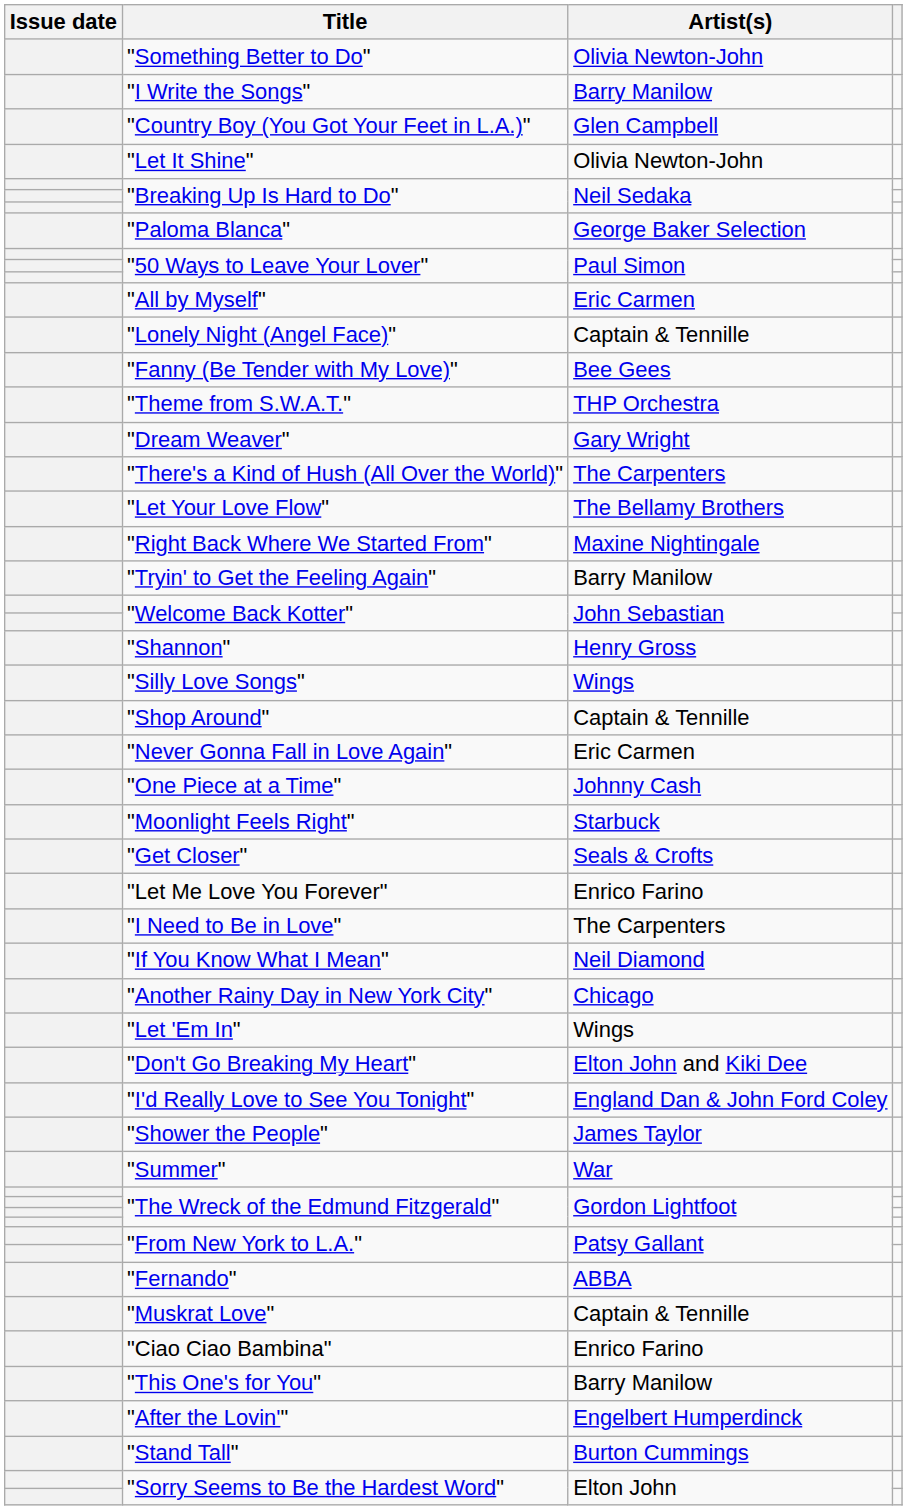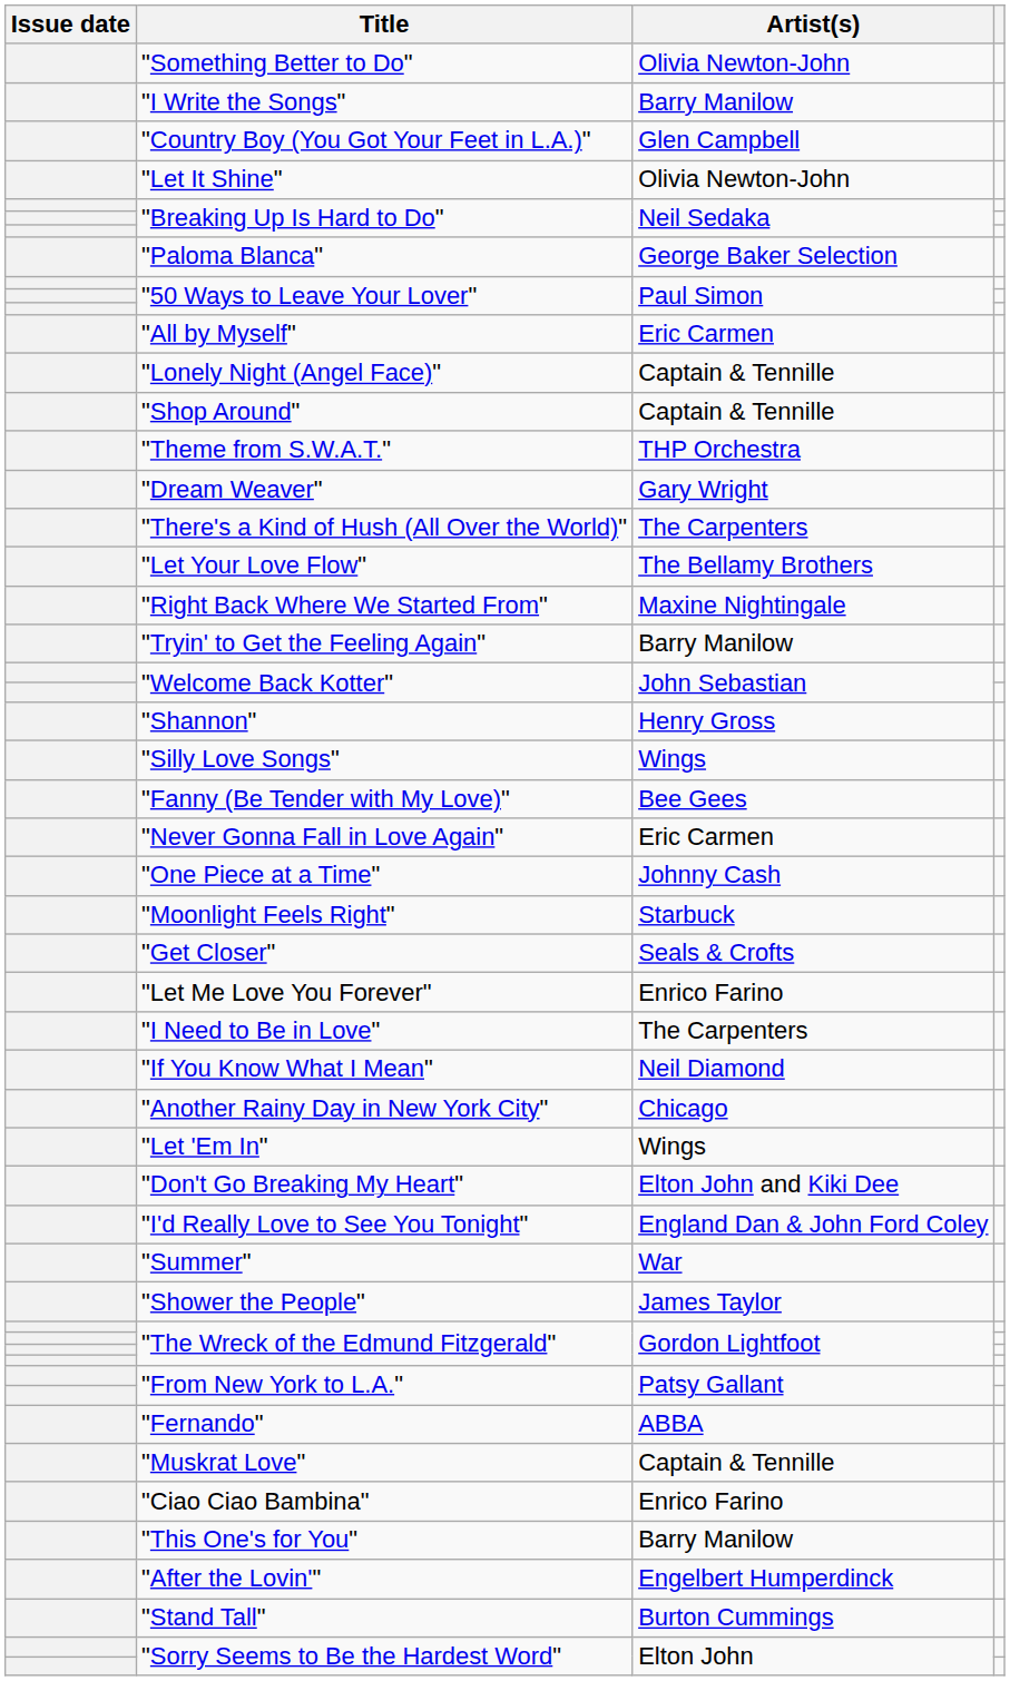 <table class="wikitable sortable plainrowheaders">
 <tr>
 <th scope=col>Issue date</th>
 <th scope=col>Title</th>
 <th scope=col>Artist(s)</th>
 <th scope=col class=unsortable></th>
 </tr>
 <tr>
 <th scope=row></th>
 <td>"<a href='#'>Something Better to Do</a>"</td>
 <td><a href='#'>Olivia Newton-John</a></td>
 <td></td>
 </tr>
 <tr>
 <th scope=row></th>
 <td>"<a href='#'>I Write the Songs</a>"</td>
 <td><a href='#'>Barry Manilow</a></td>
 <td align=center></td>
 </tr>
 <tr>
 <th scope=row></th>
 <td>"<a href='#'>Country Boy (You Got Your Feet in L.A.)</a>"</td>
 <td><a href='#'>Glen Campbell</a></td>
 <td align=center></td>
 </tr>
 <tr>
 <th scope=row></th>
 <td>"<a href='#'>Let It Shine</a>"</td>
 <td>Olivia Newton-John</td>
 <td align=center></td>
 </tr>
 <tr>
 <th scope=row></th>
 <td rowspan=3>"<a href='#'>Breaking Up Is Hard to Do</a>"</td>
 <td rowspan=3><a href='#'>Neil Sedaka</a></td>
 <td align=center></td>
 </tr>
 <tr>
 <th scope=row></th>
 <td align=center></td>
 </tr>
 <tr>
 <th scope=row></th>
 <td align=center></td>
 </tr>
 <tr>
 <th scope=row></th>
 <td>"<a href='#'>Paloma Blanca</a>"</td>
 <td><a href='#'>George Baker Selection</a></td>
 <td align=center></td>
 </tr>
 <tr>
 <th scope=row></th>
 <td rowspan=3>"<a href='#'>50 Ways to Leave Your Lover</a>"</td>
 <td rowspan=3><a href='#'>Paul Simon</a></td>
 <td align=center></td>
 </tr>
 <tr>
 <th scope=row></th>
 <td align=center></td>
 </tr>
 <tr>
 <th scope=row></th>
 <td align=center></td>
 </tr>
 <tr>
 <th scope=row></th>
 <td>"<a href='#'>All by Myself</a>"</td>
 <td><a href='#'>Eric Carmen</a></td>
 <td align=center></td>
 </tr>
 <tr>
 <th scope=row></th>
 <td>"<a href='#'>Lonely Night (Angel Face)</a>"</td>
 <td>Captain & Tennille</td>
 <td align=center></td>
 </tr>
 <tr>
 <th scope=row></th>
-<td>"<a href='#'>Fanny (Be Tender with My Love)</a>"</td>
-<td><a href='#'>Bee Gees</a></td>
+<td>"<a href='#'>Shop Around</a>"</td>
+<td>Captain & Tennille</td>
 <td align=center></td>
 </tr>
 <tr>
 <th scope=row></th>
 <td>"<a href='#'>Theme from S.W.A.T.</a>"</td>
 <td><a href='#'>THP Orchestra</a></td>
 <td align=center></td>
 </tr>
 <tr>
 <th scope=row></th>
 <td>"<a href='#'>Dream Weaver</a>"</td>
 <td><a href='#'>Gary Wright</a></td>
 <td align=center></td>
 </tr>
 <tr>
 <th scope=row></th>
 <td>"<a href='#'>There's a Kind of Hush (All Over the World)</a>"</td>
 <td><a href='#'>The Carpenters</a></td>
 <td align=center></td>
 </tr>
 <tr>
 <th scope=row></th>
 <td>"<a href='#'>Let Your Love Flow</a>"</td>
 <td><a href='#'>The Bellamy Brothers</a></td>
 <td align=center></td>
 </tr>
 <tr>
 <th scope=row></th>
 <td>"<a href='#'>Right Back Where We Started From</a>"</td>
 <td><a href='#'>Maxine Nightingale</a></td>
 <td align=center></td>
 </tr>
 <tr>
 <th scope=row></th>
 <td>"<a href='#'>Tryin' to Get the Feeling Again</a>"</td>
 <td>Barry Manilow</td>
 <td align=center></td>
 </tr>
 <tr>
 <th scope=row></th>
 <td rowspan=2>"<a href='#'>Welcome Back Kotter</a>"</td>
 <td rowspan=2><a href='#'>John Sebastian</a></td>
 <td align=center></td>
 </tr>
 <tr>
 <th scope=row></th>
 <td align=center></td>
 </tr>
 <tr>
 <th scope=row></th>
 <td>"<a href='#'>Shannon</a>"</td>
 <td><a href='#'>Henry Gross</a></td>
 <td align=center></td>
 </tr>
 <tr>
 <th scope=row></th>
 <td>"<a href='#'>Silly Love Songs</a>"</td>
 <td><a href='#'>Wings</a></td>
 <td align=center></td>
 </tr>
 <tr>
 <th scope=row></th>
-<td>"<a href='#'>Shop Around</a>"</td>
-<td>Captain & Tennille</td>
+<td>"<a href='#'>Fanny (Be Tender with My Love)</a>"</td>
+<td><a href='#'>Bee Gees</a></td>
 <td align=center></td>
 </tr>
 <tr>
 <th scope=row></th>
 <td>"<a href='#'>Never Gonna Fall in Love Again</a>"</td>
 <td>Eric Carmen</td>
 <td align=center></td>
 </tr>
 <tr>
 <th scope=row></th>
 <td>"<a href='#'>One Piece at a Time</a>"</td>
 <td><a href='#'>Johnny Cash</a></td>
 <td align=center></td>
 </tr>
 <tr>
 <th scope=row></th>
 <td>"<a href='#'>Moonlight Feels Right</a>"</td>
 <td><a href='#'>Starbuck</a></td>
 <td align=center></td>
 </tr>
 <tr>
 <th scope=row></th>
 <td>"<a href='#'>Get Closer</a>"</td>
 <td><a href='#'>Seals & Crofts</a></td>
 <td align=center></td>
 </tr>
 <tr>
 <th scope=row></th>
 <td>"Let Me Love You Forever"</td>
 <td>Enrico Farino</td>
 <td align=center></td>
 </tr>
 <tr>
 <th scope=row></th>
 <td>"<a href='#'>I Need to Be in Love</a>"</td>
 <td>The Carpenters</td>
 <td align=center></td>
 </tr>
 <tr>
 <th scope=row></th>
 <td>"<a href='#'>If You Know What I Mean</a>"</td>
 <td><a href='#'>Neil Diamond</a></td>
 <td align=center></td>
 </tr>
 <tr>
 <th scope=row></th>
 <td>"<a href='#'>Another Rainy Day in New York City</a>"</td>
 <td><a href='#'>Chicago</a></td>
 <td align=center></td>
 </tr>
 <tr>
 <th scope=row></th>
 <td>"<a href='#'>Let 'Em In</a>"</td>
 <td>Wings</td>
 <td align=center></td>
 </tr>
 <tr>
 <th scope=row></th>
 <td>"<a href='#'>Don't Go Breaking My Heart</a>"</td>
 <td><a href='#'>Elton John</a> and <a href='#'>Kiki Dee</a></td>
 <td align=center></td>
 </tr>
 <tr>
 <th scope=row></th>
 <td>"<a href='#'>I'd Really Love to See You Tonight</a>"</td>
 <td><a href='#'>England Dan & John Ford Coley</a></td>
 <td align=center></td>
 </tr>
 <tr>
 <th scope=row></th>
-<td>"<a href='#'>Shower the People</a>"</td>
-<td><a href='#'>James Taylor</a></td>
+<td>"<a href='#'>Summer</a>"</td>
+<td><a href='#'>War</a></td>
 <td align=center></td>
 </tr>
 <tr>
 <th scope=row></th>
-<td>"<a href='#'>Summer</a>"</td>
-<td><a href='#'>War</a></td>
+<td>"<a href='#'>Shower the People</a>"</td>
+<td><a href='#'>James Taylor</a></td>
 <td align=center></td>
 </tr>
 <tr>
 <th scope=row></th>
 <td rowspan=4>"<a href='#'>The Wreck of the Edmund Fitzgerald</a>"</td>
 <td rowspan=4><a href='#'>Gordon Lightfoot</a></td>
 <td align=center></td>
 </tr>
 <tr>
 <th scope=row></th>
 <td align=center></td>
 </tr>
 <tr>
 <th scope=row></th>
 <td align=center></td>
 </tr>
 <tr>
 <th scope=row></th>
 <td align=center></td>
 </tr>
 <tr>
 <th scope=row></th>
 <td rowspan=2>"<a href='#'>From New York to L.A.</a>"</td>
 <td rowspan=2><a href='#'>Patsy Gallant</a></td>
 <td align=center></td>
 </tr>
 <tr>
 <th scope=row></th>
 <td align=center></td>
 </tr>
 <tr>
 <th scope=row></th>
 <td>"<a href='#'>Fernando</a>"</td>
 <td><a href='#'>ABBA</a></td>
 <td align=center></td>
 </tr>
 <tr>
 <th scope=row></th>
 <td>"<a href='#'>Muskrat Love</a>"</td>
 <td>Captain & Tennille</td>
 <td align=center></td>
 </tr>
 <tr>
 <th scope=row></th>
 <td>"Ciao Ciao Bambina"</td>
 <td>Enrico Farino</td>
 <td align=center></td>
 </tr>
 <tr>
 <th scope=row></th>
 <td>"<a href='#'>This One's for You</a>"</td>
 <td>Barry Manilow</td>
 <td align=center></td>
 </tr>
 <tr>
 <th scope=row></th>
 <td>"<a href='#'>After the Lovin'</a>"</td>
 <td><a href='#'>Engelbert Humperdinck</a></td>
 <td align=center></td>
 </tr>
 <tr>
 <th scope=row></th>
 <td>"<a href='#'>Stand Tall</a>"</td>
 <td><a href='#'>Burton Cummings</a></td>
 <td align=center></td>
 </tr>
 <tr>
 <th scope=row></th>
 <td rowspan=2>"<a href='#'>Sorry Seems to Be the Hardest Word</a>"</td>
 <td rowspan=2>Elton John</td>
 <td align=center></td>
 </tr>
 <tr>
 <th scope=row></th>
 <td align=center></td>
 </tr>
 </table>
